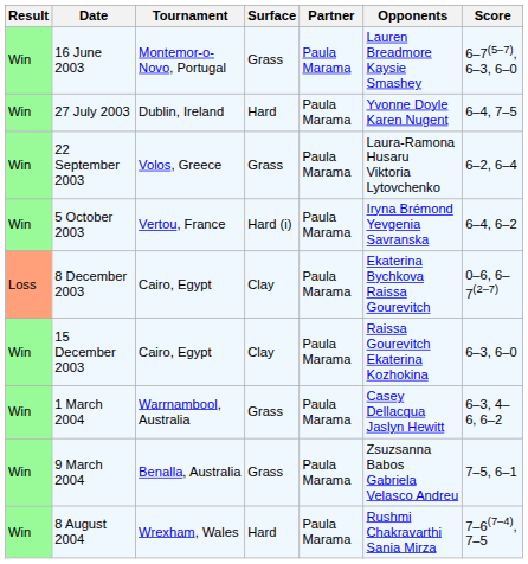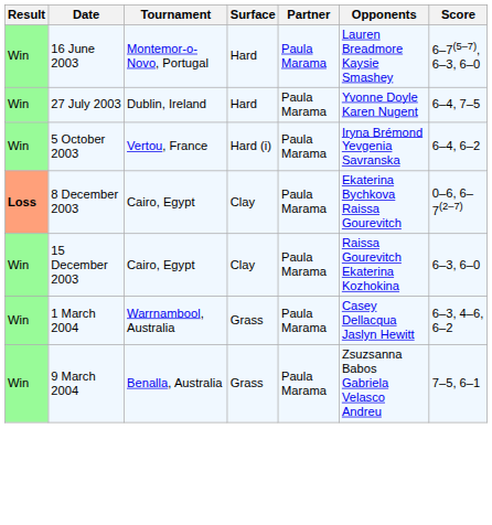 <table class="sortable wikitable" style=font-size:97%>
 <tr>
 <th>Result</th>
 <th>Date</th>
 <th>Tournament</th>
 <th>Surface</th>
 <th>Partner</th>
 <th>Opponents</th>
 <th>Score</th>
 </tr>
 <tr style="background:#f0f8ff;">
 <td style="background:#98fb98;">Win</td>
 <td>16 June 2003</td>
 <td><a href='#'>Montemor-o-Novo</a>, Portugal</td>
-<td>Grass</td>
+<td>Hard</td>
 <td> <a href='#'>Paula Marama</a></td>
 <td> <a href='#'>Lauren Breadmore</a> <br>  <a href='#'>Kaysie Smashey</a></td>
 <td>6–7<sup>(5–7)</sup>, 6–3, 6–0</td>
 </tr>
 <tr style="background:#f0f8ff;">
 <td style="background:#98fb98;">Win</td>
 <td>27 July 2003</td>
 <td>Dublin, Ireland</td>
 <td>Hard</td>
 <td> Paula Marama</td>
 <td> <a href='#'>Yvonne Doyle</a> <br>  <a href='#'>Karen Nugent</a></td>
 <td>6–4, 7–5</td>
 </tr>
 <tr style="background:#f0f8ff;">
 <td style="background:#98fb98;">Win</td>
-<td>22 September 2003</td>
-<td><a href='#'>Volos</a>, Greece</td>
-<td>Grass</td>
-<td> Paula Marama</td>
-<td> Laura-Ramona Husaru <br>  Viktoria Lytovchenko</td>
-<td>6–2, 6–4</td>
-</tr>
-<tr style="background:#f0f8ff;">
-<td style="background:#98fb98;">Win</td>
 <td>5 October 2003</td>
 <td><a href='#'>Vertou</a>, France</td>
 <td>Hard (i)</td>
 <td> Paula Marama</td>
 <td> <a href='#'>Iryna Brémond</a> <br>  <a href='#'>Yevgenia Savranska</a></td>
 <td>6–4, 6–2</td>
 </tr>
 <tr style="background:#f0f8ff;">
-<td style="background:#ffa07a;">Loss</td>
+<td style="background:#ffa07a;"><strong>Loss</strong></td>
 <td>8 December 2003</td>
 <td>Cairo, Egypt</td>
 <td>Clay</td>
 <td> Paula Marama</td>
 <td> <a href='#'>Ekaterina Bychkova</a> <br>  <a href='#'>Raissa Gourevitch</a></td>
 <td>0–6, 6–7<sup>(2–7)</sup></td>
 </tr>
 <tr style="background:#f0f8ff;">
 <td style="background:#98fb98;">Win</td>
 <td>15 December 2003</td>
 <td>Cairo, Egypt</td>
 <td>Clay</td>
 <td> Paula Marama</td>
 <td> <a href='#'>Raissa Gourevitch</a> <br>  <a href='#'>Ekaterina Kozhokina</a></td>
 <td>6–3, 6–0</td>
 </tr>
 <tr style="background:#f0f8ff;">
 <td style="background:#98fb98;">Win</td>
 <td>1 March 2004</td>
 <td><a href='#'>Warrnambool</a>, Australia</td>
 <td>Grass</td>
 <td> Paula Marama</td>
 <td> <a href='#'>Casey Dellacqua</a> <br>  <a href='#'>Jaslyn Hewitt</a></td>
 <td>6–3, 4–6, 6–2</td>
 </tr>
 <tr style="background:#f0f8ff;">
 <td style="background:#98fb98;">Win</td>
 <td>9 March 2004</td>
 <td><a href='#'>Benalla</a>, Australia</td>
 <td>Grass</td>
 <td> Paula Marama</td>
 <td> Zsuzsanna Babos <br>  <a href='#'>Gabriela Velasco Andreu</a></td>
 <td>7–5, 6–1</td>
 </tr>
-<tr style="background:#f0f8ff;">
-<td style="background:#98fb98;">Win</td>
-<td>8 August 2004</td>
-<td><a href='#'>Wrexham</a>, Wales</td>
-<td>Hard</td>
-<td> Paula Marama</td>
-<td> <a href='#'>Rushmi Chakravarthi</a> <br>  <a href='#'>Sania Mirza</a></td>
-<td>7–6<sup>(7–4)</sup>, 7–5</td>
-</tr>
 </table>
